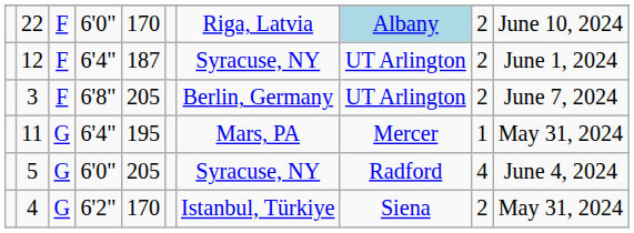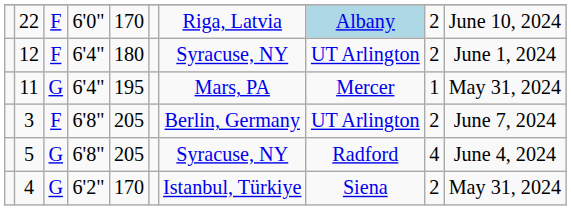 <table class="wikitable sortable" style="text-align: center; font-size:90%;">
 <tr align=center>
 </tr>
 <tr>
 <td></td>
 <td>22</td>
 <td><a href='#'>F</a></td>
 <td>6'0"</td>
 <td>170</td>
 <td></td>
 <td><a href='#'>Riga, Latvia</a></td>
 <td style="background: lightblue;"><a href='#'>Albany</a></td>
 <td>2</td>
 <td>June 10, 2024</td>
 </tr>
 <tr>
 <td></td>
 <td>12</td>
 <td><a href='#'>F</a></td>
 <td>6'4"</td>
-<td>187</td>
+<td>180</td>
 <td></td>
 <td><a href='#'>Syracuse, NY</a></td>
 <td><a href='#'>UT Arlington</a></td>
 <td>2</td>
 <td>June 1, 2024</td>
+</tr>
+<tr>
+<td></td>
+<td>11</td>
+<td><a href='#'>G</a></td>
+<td>6'4"</td>
+<td>195</td>
+<td></td>
+<td><a href='#'>Mars, PA</a></td>
+<td><a href='#'>Mercer</a></td>
+<td>1</td>
+<td>May 31, 2024</td>
 </tr>
 <tr>
 <td></td>
 <td>3</td>
 <td><a href='#'>F</a></td>
 <td>6'8"</td>
 <td>205</td>
 <td></td>
 <td><a href='#'>Berlin, Germany</a></td>
 <td><a href='#'>UT Arlington</a></td>
 <td>2</td>
 <td>June 7, 2024</td>
 </tr>
 <tr>
 <td></td>
-<td>11</td>
-<td><a href='#'>G</a></td>
-<td>6'4"</td>
-<td>195</td>
-<td></td>
-<td><a href='#'>Mars, PA</a></td>
-<td><a href='#'>Mercer</a></td>
-<td>1</td>
-<td>May 31, 2024</td>
-</tr>
-<tr>
-<td></td>
 <td>5</td>
 <td><a href='#'>G</a></td>
-<td>6'0"</td>
+<td>6'8"</td>
 <td>205</td>
 <td></td>
 <td><a href='#'>Syracuse, NY</a></td>
 <td><a href='#'>Radford</a></td>
 <td>4</td>
 <td>June 4, 2024</td>
 </tr>
 <tr>
 <td></td>
 <td>4</td>
 <td><a href='#'>G</a></td>
 <td>6'2"</td>
 <td>170</td>
 <td></td>
 <td><a href='#'>Istanbul, Türkiye</a></td>
 <td><a href='#'>Siena</a></td>
 <td>2</td>
 <td>May 31, 2024</td>
 </tr>
 </table>
